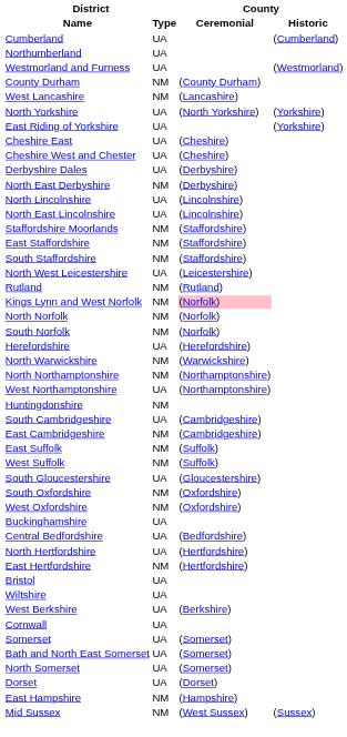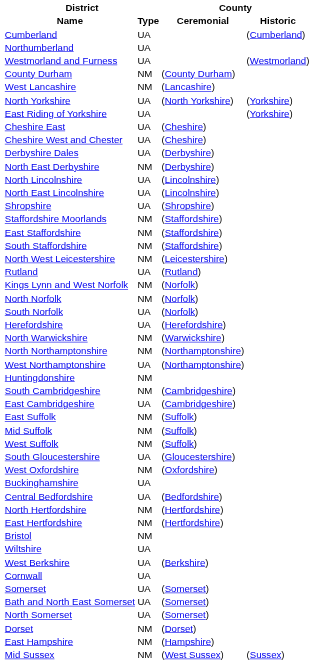 <table>
 <tr>
 <th colspan=2>District</th>
 <th colspan=2>County</th>
 </tr>
 <tr>
 <th>Name</th>
 <th>Type</th>
 <th>Ceremonial</th>
 <th>Historic</th>
 </tr>
 <tr>
 <td><a href='#'>Cumberland</a></td>
 <td>UA</td>
 <td></td>
 <td>(<a href='#'>Cumberland</a>)</td>
 </tr>
 <tr>
 <td><a href='#'>Northumberland</a></td>
 <td>UA</td>
 <td></td>
 <td></td>
 </tr>
 <tr>
 <td><a href='#'>Westmorland and Furness</a></td>
 <td>UA</td>
 <td></td>
 <td> (<a href='#'>Westmorland</a>)</td>
 </tr>
 <tr>
 <td><a href='#'>County Durham</a></td>
 <td>NM</td>
 <td> (<a href='#'>County Durham</a>)</td>
 <td></td>
 </tr>
 <tr>
 <td><a href='#'>West Lancashire</a></td>
 <td>NM</td>
 <td>(<a href='#'>Lancashire</a>)</td>
 <td></td>
 </tr>
 <tr>
 <td><a href='#'>North Yorkshire</a></td>
 <td>UA</td>
 <td>(<a href='#'>North Yorkshire</a>)</td>
 <td> (<a href='#'>Yorkshire</a>)</td>
 </tr>
 <tr>
 <td><a href='#'>East Riding of Yorkshire</a></td>
 <td>UA</td>
 <td></td>
 <td>(<a href='#'>Yorkshire</a>)</td>
 </tr>
 <tr>
 <td><a href='#'>Cheshire East</a></td>
 <td>UA</td>
 <td> (<a href='#'>Cheshire</a>)</td>
 <td></td>
 </tr>
 <tr>
 <td><a href='#'>Cheshire West and Chester</a></td>
 <td>UA</td>
 <td> (<a href='#'>Cheshire</a>)</td>
 <td></td>
 </tr>
 <tr>
 <td><a href='#'>Derbyshire Dales</a></td>
 <td>UA</td>
 <td> (<a href='#'>Derbyshire</a>)</td>
 <td></td>
 </tr>
 <tr>
 <td><a href='#'>North East Derbyshire</a></td>
 <td>NM</td>
 <td> (<a href='#'>Derbyshire</a>)</td>
 <td></td>
 </tr>
 <tr>
 <td><a href='#'>North Lincolnshire</a></td>
 <td>UA</td>
 <td> (<a href='#'>Lincolnshire</a>)</td>
 <td></td>
 </tr>
 <tr>
 <td><a href='#'>North East Lincolnshire</a></td>
 <td>UA</td>
 <td> (<a href='#'>Lincolnshire</a>)</td>
 <td></td>
 </tr>
 <tr>
+<td><a href='#'>Shropshire</a></td>
+<td>UA</td>
+<td> (<a href='#'>Shropshire</a>)</td>
+<td></td>
+</tr>
+<tr>
 <td><a href='#'>Staffordshire Moorlands</a></td>
 <td>NM</td>
 <td> (<a href='#'>Staffordshire</a>)</td>
 <td></td>
 </tr>
 <tr>
 <td><a href='#'>East Staffordshire</a></td>
 <td>NM</td>
 <td> (<a href='#'>Staffordshire</a>)</td>
 <td></td>
 </tr>
 <tr>
 <td><a href='#'>South Staffordshire</a></td>
 <td>NM</td>
 <td> (<a href='#'>Staffordshire</a>)</td>
 <td></td>
 </tr>
 <tr>
 <td><a href='#'>North West Leicestershire</a></td>
-<td>UA</td>
+<td>NM</td>
 <td> (<a href='#'>Leicestershire</a>)</td>
 <td></td>
 </tr>
 <tr>
 <td><a href='#'>Rutland</a></td>
-<td>NM</td>
+<td>UA</td>
 <td> (<a href='#'>Rutland</a>)</td>
 <td></td>
 </tr>
 <tr>
 <td><a href='#'>Kings Lynn and West Norfolk</a></td>
 <td>NM</td>
-<td style="background: pink;"> (<a href='#'>Norfolk</a>)</td>
+<td> (<a href='#'>Norfolk</a>)</td>
 <td></td>
 </tr>
 <tr>
 <td><a href='#'>North Norfolk</a></td>
 <td>NM</td>
 <td> (<a href='#'>Norfolk</a>)</td>
 <td></td>
 </tr>
 <tr>
 <td><a href='#'>South Norfolk</a></td>
-<td>NM</td>
+<td>UA</td>
 <td> (<a href='#'>Norfolk</a>)</td>
 <td></td>
 </tr>
 <tr>
 <td><a href='#'>Herefordshire</a></td>
 <td>UA</td>
 <td> (<a href='#'>Herefordshire</a>)</td>
 <td></td>
 </tr>
 <tr>
 <td><a href='#'>North Warwickshire</a></td>
 <td>NM</td>
 <td> (<a href='#'>Warwickshire</a>)</td>
 <td></td>
 </tr>
 <tr>
 <td><a href='#'>North Northamptonshire</a></td>
 <td>NM</td>
 <td> (<a href='#'>Northamptonshire</a>)</td>
 <td></td>
 </tr>
 <tr>
 <td><a href='#'>West Northamptonshire</a></td>
 <td>UA</td>
 <td> (<a href='#'>Northamptonshire</a>)</td>
 <td></td>
 </tr>
 <tr>
 <td><a href='#'>Huntingdonshire</a></td>
 <td>NM</td>
 <td></td>
 <td></td>
 </tr>
 <tr>
 <td><a href='#'>South Cambridgeshire</a></td>
+<td>NM</td>
+<td> (<a href='#'>Cambridgeshire</a>)</td>
+<td></td>
+</tr>
+<tr>
+<td><a href='#'>East Cambridgeshire</a></td>
 <td>UA</td>
 <td> (<a href='#'>Cambridgeshire</a>)</td>
 <td></td>
 </tr>
 <tr>
-<td><a href='#'>East Cambridgeshire</a></td>
+<td><a href='#'>East Suffolk</a></td>
 <td>NM</td>
-<td> (<a href='#'>Cambridgeshire</a>)</td>
+<td> (<a href='#'>Suffolk</a>)</td>
 <td></td>
 </tr>
 <tr>
-<td><a href='#'>East Suffolk</a></td>
+<td><a href='#'>Mid Suffolk</a></td>
 <td>NM</td>
 <td> (<a href='#'>Suffolk</a>)</td>
 <td></td>
 </tr>
 <tr>
 <td><a href='#'>West Suffolk</a></td>
 <td>NM</td>
 <td> (<a href='#'>Suffolk</a>)</td>
 <td></td>
 </tr>
 <tr>
 <td><a href='#'>South Gloucestershire</a></td>
 <td>UA</td>
 <td> (<a href='#'>Gloucestershire</a>)</td>
-<td></td>
-</tr>
-<tr>
-<td><a href='#'>South Oxfordshire</a></td>
-<td>NM</td>
-<td> (<a href='#'>Oxfordshire</a>)</td>
 <td></td>
 </tr>
 <tr>
 <td><a href='#'>West Oxfordshire</a></td>
 <td>NM</td>
 <td> (<a href='#'>Oxfordshire</a>)</td>
 <td></td>
 </tr>
 <tr>
 <td><a href='#'>Buckinghamshire</a></td>
 <td>UA</td>
 <td></td>
 <td></td>
 </tr>
 <tr>
 <td><a href='#'>Central Bedfordshire</a></td>
 <td>UA</td>
 <td> (<a href='#'>Bedfordshire</a>)</td>
 <td></td>
 </tr>
 <tr>
 <td><a href='#'>North Hertfordshire</a></td>
-<td>UA</td>
+<td>NM</td>
 <td> (<a href='#'>Hertfordshire</a>)</td>
 <td></td>
 </tr>
 <tr>
 <td><a href='#'>East Hertfordshire</a></td>
 <td>NM</td>
 <td> (<a href='#'>Hertfordshire</a>)</td>
 <td></td>
 </tr>
 <tr>
 <td><a href='#'>Bristol</a></td>
-<td>UA</td>
+<td>NM</td>
 <td></td>
 <td></td>
 </tr>
 <tr>
 <td><a href='#'>Wiltshire</a></td>
 <td>UA</td>
 <td></td>
 <td></td>
 </tr>
 <tr>
 <td><a href='#'>West Berkshire</a></td>
 <td>UA</td>
 <td> (<a href='#'>Berkshire</a>)</td>
 <td></td>
 </tr>
 <tr>
 <td><a href='#'>Cornwall</a></td>
 <td>UA</td>
 <td></td>
 <td></td>
 </tr>
 <tr>
 <td><a href='#'>Somerset</a></td>
 <td>UA</td>
 <td> (<a href='#'>Somerset</a>)</td>
 <td></td>
 </tr>
 <tr>
 <td><a href='#'>Bath and North East Somerset</a></td>
 <td>UA</td>
 <td> (<a href='#'>Somerset</a>)</td>
 <td></td>
 </tr>
 <tr>
 <td><a href='#'>North Somerset</a></td>
 <td>UA</td>
 <td> (<a href='#'>Somerset</a>)</td>
 <td></td>
 </tr>
 <tr>
 <td><a href='#'>Dorset</a></td>
-<td>UA</td>
+<td>NM</td>
 <td> (<a href='#'>Dorset</a>)</td>
 <td></td>
 </tr>
 <tr>
 <td><a href='#'>East Hampshire</a></td>
 <td>NM</td>
 <td> (<a href='#'>Hampshire</a>)</td>
 <td></td>
 </tr>
 <tr>
 <td><a href='#'>Mid Sussex</a></td>
 <td>NM</td>
 <td> (<a href='#'>West Sussex</a>)</td>
 <td> (<a href='#'>Sussex</a>)</td>
 </tr>
 </table>
